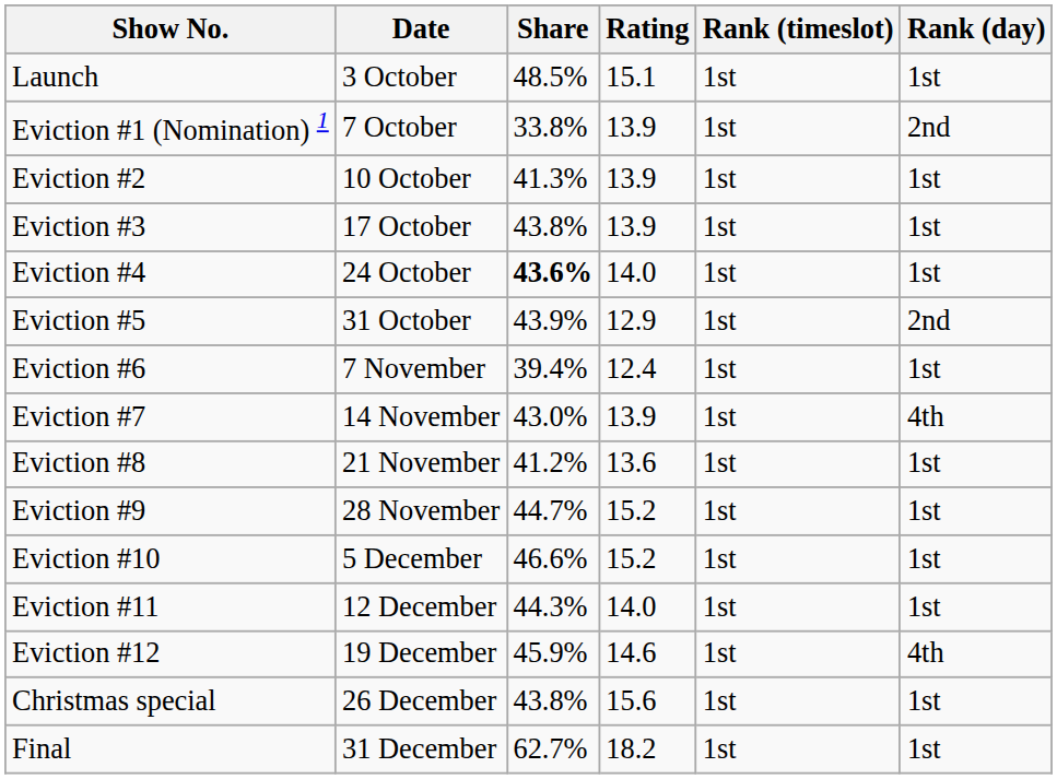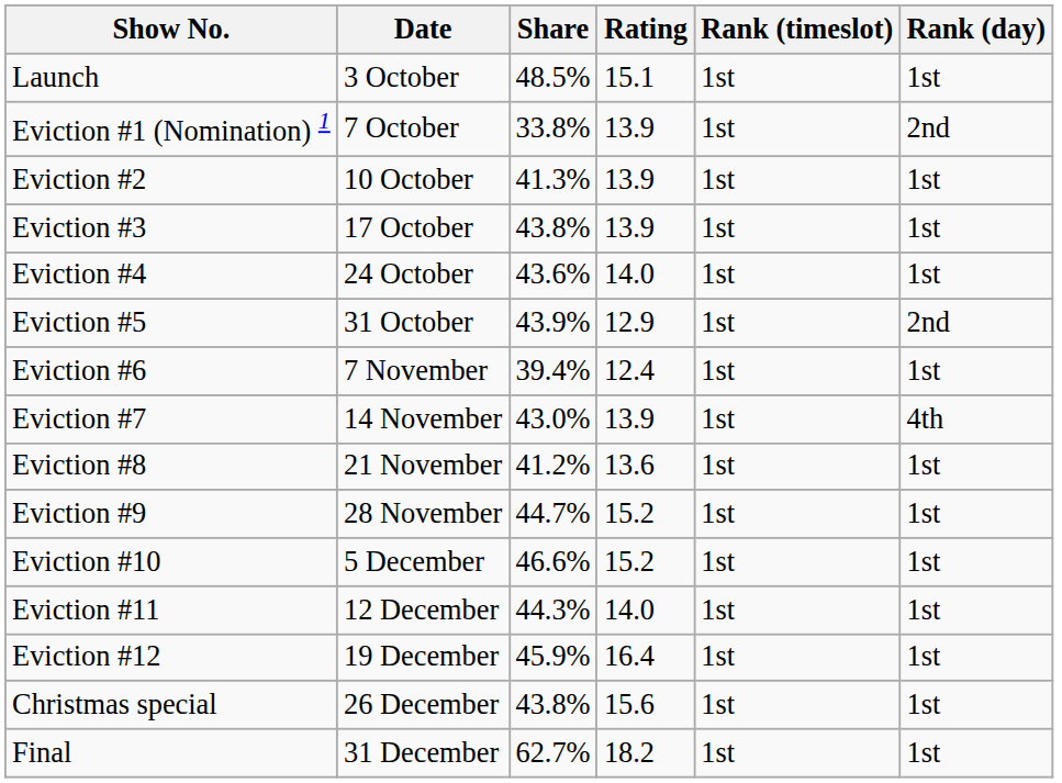 <table class="wikitable sortable" style="font-size:90%">
 <tr>
 <th><strong>Show No.</strong></th>
 <th><strong>Date</strong></th>
 <th><strong>Share </strong></th>
 <th><strong>Rating</strong></th>
 <th><strong>Rank (timeslot)</strong></th>
 <th><strong>Rank (day)</strong></th>
 </tr>
 <tr>
 <td>Launch</td>
 <td>3 October</td>
 <td>48.5%</td>
 <td>15.1</td>
 <td>1st</td>
 <td>1st</td>
 </tr>
 <tr>
 <td>Eviction #1 (Nomination) <sup><a href='#'><em>1</em></a></sup></td>
 <td>7 October</td>
 <td>33.8%</td>
 <td>13.9</td>
 <td>1st</td>
 <td>2nd</td>
 </tr>
 <tr>
 <td>Eviction #2</td>
 <td>10 October</td>
 <td>41.3%</td>
 <td>13.9</td>
 <td>1st</td>
 <td>1st</td>
 </tr>
 <tr>
 <td>Eviction #3</td>
 <td>17 October</td>
 <td>43.8%</td>
 <td>13.9</td>
 <td>1st</td>
 <td>1st</td>
 </tr>
 <tr>
 <td>Eviction #4</td>
 <td>24 October</td>
-<td><strong>43.6%</strong></td>
+<td>43.6%</td>
 <td>14.0</td>
 <td>1st</td>
 <td>1st</td>
 </tr>
 <tr>
 <td>Eviction #5</td>
 <td>31 October</td>
 <td>43.9%</td>
 <td>12.9</td>
 <td>1st</td>
 <td>2nd</td>
 </tr>
 <tr>
 <td>Eviction #6</td>
 <td>7 November</td>
 <td>39.4%</td>
 <td>12.4</td>
 <td>1st</td>
 <td>1st</td>
 </tr>
 <tr>
 <td>Eviction #7</td>
 <td>14 November</td>
 <td>43.0%</td>
 <td>13.9</td>
 <td>1st</td>
 <td>4th</td>
 </tr>
 <tr>
 <td>Eviction #8</td>
 <td>21 November</td>
 <td>41.2%</td>
 <td>13.6</td>
 <td>1st</td>
 <td>1st</td>
 </tr>
 <tr>
 <td>Eviction #9</td>
 <td>28 November</td>
 <td>44.7%</td>
 <td>15.2</td>
 <td>1st</td>
 <td>1st</td>
 </tr>
 <tr>
 <td>Eviction #10</td>
 <td>5 December</td>
 <td>46.6%</td>
 <td>15.2</td>
 <td>1st</td>
 <td>1st</td>
 </tr>
 <tr>
 <td>Eviction #11</td>
 <td>12 December</td>
 <td>44.3%</td>
 <td>14.0</td>
 <td>1st</td>
 <td>1st</td>
 </tr>
 <tr>
 <td>Eviction #12</td>
 <td>19 December</td>
 <td>45.9%</td>
-<td>14.6</td>
+<td>16.4</td>
 <td>1st</td>
-<td>4th</td>
+<td>1st</td>
 </tr>
 <tr>
 <td>Christmas special</td>
 <td>26 December</td>
 <td>43.8%</td>
 <td>15.6</td>
 <td>1st</td>
 <td>1st</td>
 </tr>
 <tr>
 <td>Final</td>
 <td>31 December</td>
 <td>62.7%</td>
 <td>18.2</td>
 <td>1st</td>
 <td>1st</td>
 </tr>
 </table>
